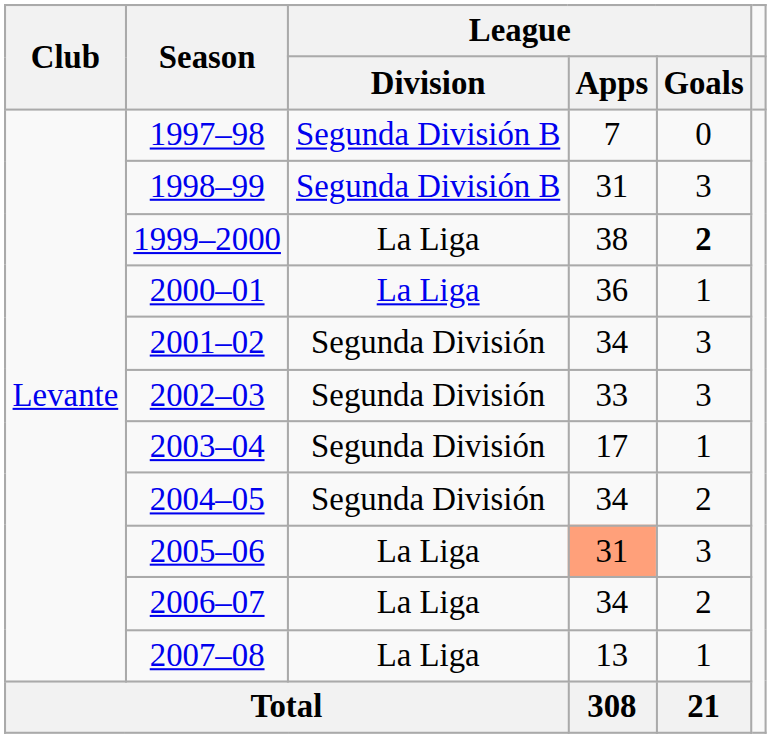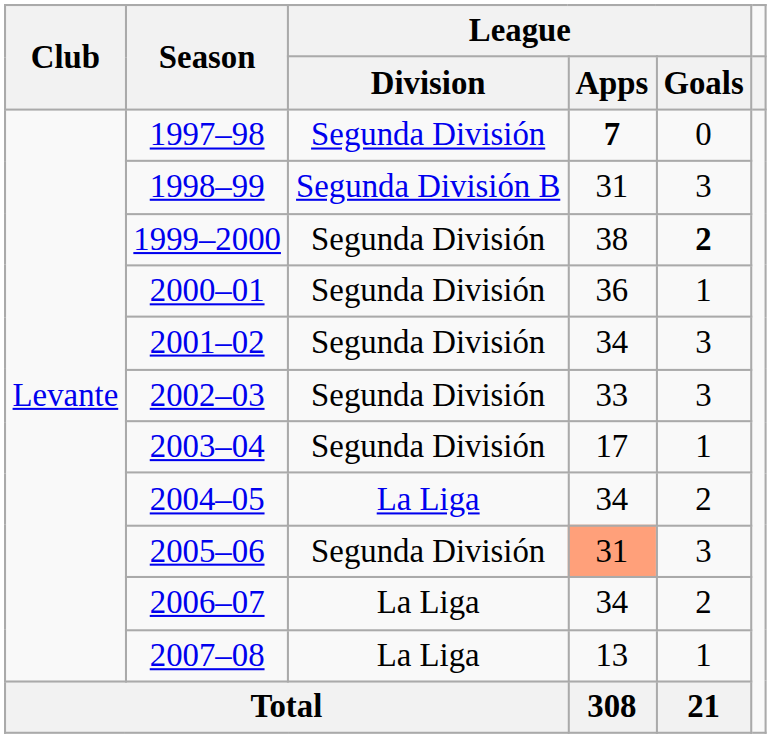 <table class="wikitable" style="text-align:center">
 <tr>
 <th rowspan="2">Club</th>
 <th rowspan="2">Season</th>
 <th colspan="3">League</th>
 </tr>
 <tr>
 <th>Division</th>
 <th>Apps</th>
 <th>Goals</th>
 <th></th>
 </tr>
 <tr>
 <td rowspan="11"><a href='#'>Levante</a></td>
 <td><a href='#'>1997–98</a></td>
-<td><a href='#'>Segunda División B</a></td>
-<td>7</td>
+<td><a href='#'>Segunda División</a></td>
+<td><strong>7</strong></td>
 <td>0</td>
 </tr>
 <tr>
 <td><a href='#'>1998–99</a></td>
 <td><a href='#'>Segunda División B</a></td>
 <td>31</td>
 <td>3</td>
 </tr>
 <tr>
 <td><a href='#'>1999–2000</a></td>
-<td>La Liga</td>
+<td>Segunda División</td>
 <td>38</td>
 <td><strong>2</strong></td>
 </tr>
 <tr>
 <td><a href='#'>2000–01</a></td>
-<td><a href='#'>La Liga</a></td>
+<td>Segunda División</td>
 <td>36</td>
 <td>1</td>
 </tr>
 <tr>
 <td><a href='#'>2001–02</a></td>
 <td>Segunda División</td>
 <td>34</td>
 <td>3</td>
 </tr>
 <tr>
 <td><a href='#'>2002–03</a></td>
 <td>Segunda División</td>
 <td>33</td>
 <td>3</td>
 </tr>
 <tr>
 <td><a href='#'>2003–04</a></td>
 <td>Segunda División</td>
 <td>17</td>
 <td>1</td>
 </tr>
 <tr>
 <td><a href='#'>2004–05</a></td>
-<td>Segunda División</td>
+<td><a href='#'>La Liga</a></td>
 <td>34</td>
 <td>2</td>
 </tr>
 <tr>
 <td><a href='#'>2005–06</a></td>
-<td>La Liga</td>
+<td>Segunda División</td>
 <td style="background: lightsalmon;">31</td>
 <td>3</td>
 </tr>
 <tr>
 <td><a href='#'>2006–07</a></td>
 <td>La Liga</td>
 <td>34</td>
 <td>2</td>
 </tr>
 <tr>
 <td><a href='#'>2007–08</a></td>
 <td>La Liga</td>
 <td>13</td>
 <td>1</td>
 </tr>
 <tr>
 <th colspan="3">Total</th>
 <th>308</th>
 <th>21</th>
 </tr>
 </table>
